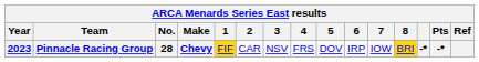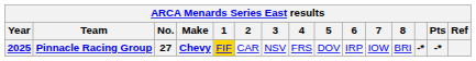 <table class="wikitable" style="text-align:center; font-size:75%">
 <tr>
 <th colspan=15><a href='#'>ARCA Menards Series East</a> results</th>
 </tr>
 <tr>
 <th>Year</th>
 <th>Team</th>
 <th>No.</th>
 <th>Make</th>
 <th>1</th>
 <th>2</th>
 <th>3</th>
 <th>4</th>
 <th>5</th>
 <th>6</th>
 <th>7</th>
 <th>8</th>
 <th></th>
 <th>Pts</th>
 <th>Ref</th>
 </tr>
 <tr>
-<th><a href='#'>2023</a></th>
+<th><a href='#'>2025</a></th>
 <th><a href='#'>Pinnacle Racing Group</a></th>
-<th>28</th>
+<th>27</th>
 <th><a href='#'>Chevy</a></th>
 <td style="background: gold;"><a href='#'>FIF</a></td>
 <td><a href='#'>CAR</a></td>
 <td><a href='#'>NSV</a></td>
 <td><a href='#'>FRS</a></td>
 <td><a href='#'>DOV</a></td>
 <td><a href='#'>IRP</a></td>
 <td><a href='#'>IOW</a></td>
-<td style="background: gold;"><a href='#'>BRI</a></td>
+<td><a href='#'>BRI</a></td>
 <th>-*</th>
 <th>-*</th>
 <th></th>
 </tr>
 </table>
